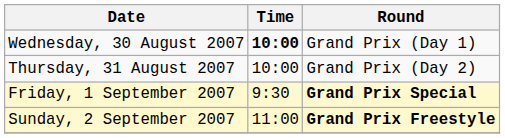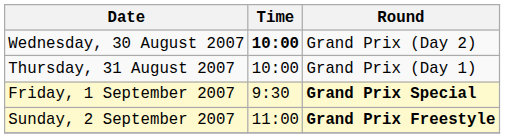 <table class="wikitable">
 <tr>
 <th>Date</th>
 <th>Time</th>
 <th>Round</th>
 </tr>
 <tr>
 <td>Wednesday, 30 August 2007</td>
 <td><strong>10:00</strong></td>
-<td>Grand Prix (Day 1)</td>
+<td>Grand Prix (Day 2)</td>
 </tr>
 <tr>
 <td>Thursday, 31 August 2007</td>
 <td>10:00</td>
-<td>Grand Prix (Day 2)</td>
+<td>Grand Prix (Day 1)</td>
 </tr>
 <tr>
 <td style=background:lemonchiffon>Friday, 1 September 2007</td>
 <td style=background:lemonchiffon>9:30</td>
 <td style=background:lemonchiffon><strong>Grand Prix Special</strong></td>
 </tr>
 <tr>
 <td style=background:lemonchiffon>Sunday, 2 September 2007</td>
 <td style=background:lemonchiffon>11:00</td>
 <td style=background:lemonchiffon><strong>Grand Prix Freestyle</strong></td>
 </tr>
 <tr>
 </tr>
 </table>
